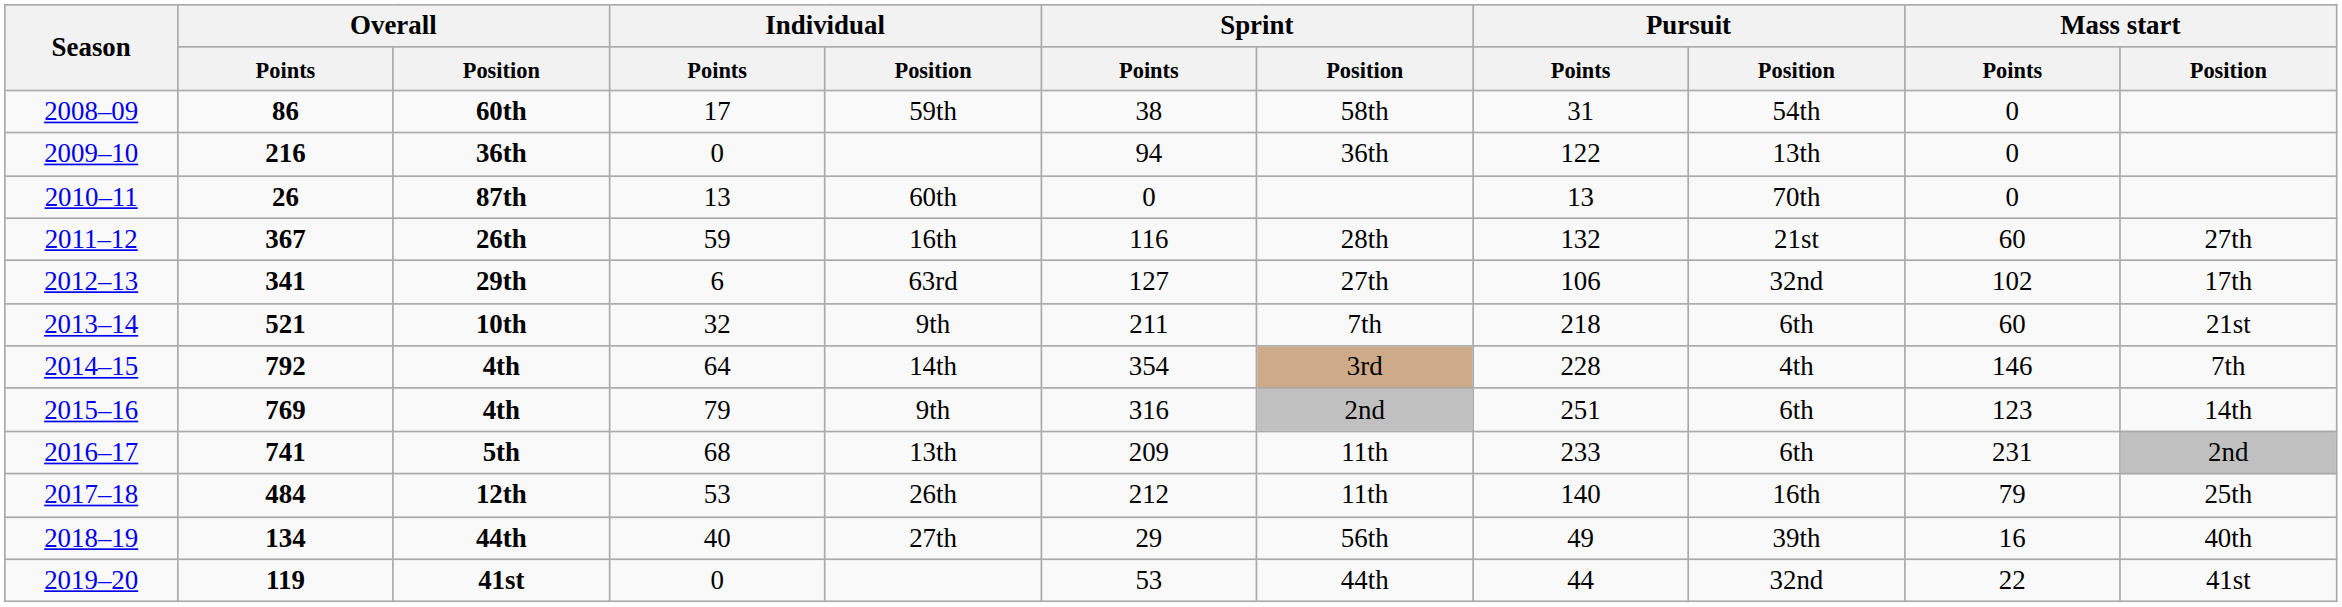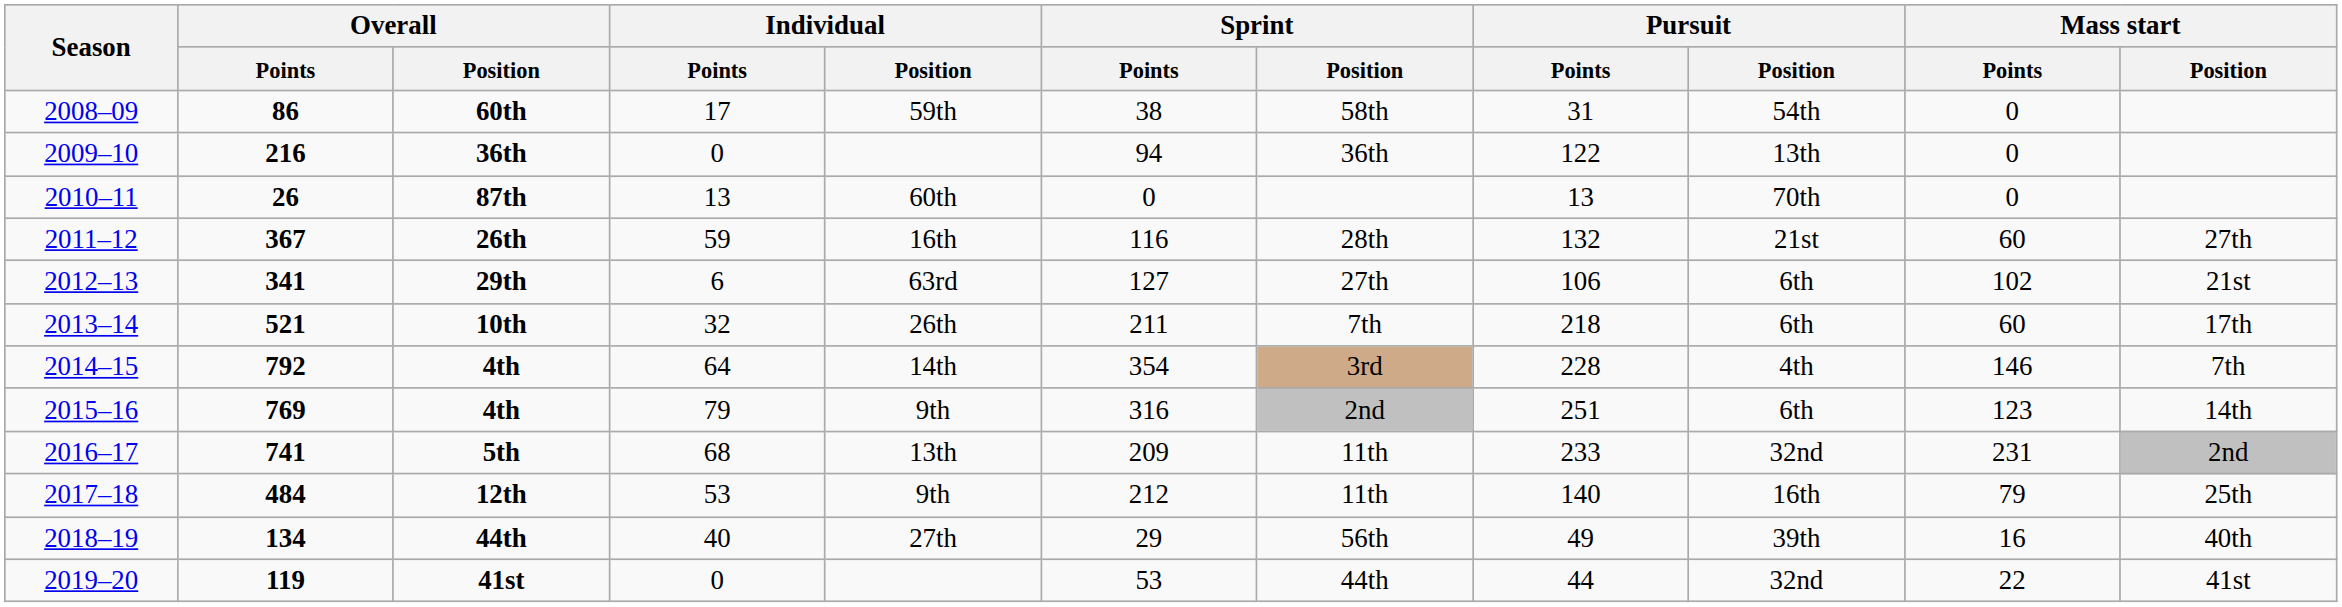 <table class="wikitable" style="text-align:center;" width="70%">
 <tr class="hintergrundfarbe5">
 <th rowspan="2" style="width:4%;">Season</th>
 <th colspan="2">Overall</th>
 <th colspan="2">Individual</th>
 <th colspan="2">Sprint</th>
 <th colspan="2">Pursuit</th>
 <th colspan="2">Mass start</th>
 </tr>
 <tr class="hintergrundfarbe5">
 <th style="width:5%;"><small>Points</small></th>
 <th style="width:5%;"><small>Position</small></th>
 <th style="width:5%;"><small>Points</small></th>
 <th style="width:5%;"><small>Position</small></th>
 <th style="width:5%;"><small>Points</small></th>
 <th style="width:5%;"><small>Position</small></th>
 <th style="width:5%;"><small>Points</small></th>
 <th style="width:5%;"><small>Position</small></th>
 <th style="width:5%;"><small>Points</small></th>
 <th style="width:5%;"><small>Position</small></th>
 </tr>
 <tr>
 <td><a href='#'>2008–09</a></td>
 <td><strong>86</strong></td>
 <td><strong>60th</strong></td>
 <td>17</td>
 <td>59th</td>
 <td>38</td>
 <td>58th</td>
 <td>31</td>
 <td>54th</td>
 <td>0</td>
 <td></td>
 </tr>
 <tr>
 <td><a href='#'>2009–10</a></td>
 <td><strong>216</strong></td>
 <td><strong>36th</strong></td>
 <td>0</td>
 <td></td>
 <td>94</td>
 <td>36th</td>
 <td>122</td>
 <td>13th</td>
 <td>0</td>
 <td></td>
 </tr>
 <tr>
 <td><a href='#'>2010–11</a></td>
 <td><strong>26</strong></td>
 <td><strong>87th</strong></td>
 <td>13</td>
 <td>60th</td>
 <td>0</td>
 <td></td>
 <td>13</td>
 <td>70th</td>
 <td>0</td>
 <td></td>
 </tr>
 <tr>
 <td><a href='#'>2011–12</a></td>
 <td><strong>367</strong></td>
 <td><strong>26th</strong></td>
 <td>59</td>
 <td>16th</td>
 <td>116</td>
 <td>28th</td>
 <td>132</td>
 <td>21st</td>
 <td>60</td>
 <td>27th</td>
 </tr>
 <tr>
 <td><a href='#'>2012–13</a></td>
 <td><strong>341</strong></td>
 <td><strong>29th</strong></td>
 <td>6</td>
 <td>63rd</td>
 <td>127</td>
 <td>27th</td>
 <td>106</td>
-<td>32nd</td>
+<td>6th</td>
 <td>102</td>
-<td>17th</td>
+<td>21st</td>
 </tr>
 <tr>
 <td><a href='#'>2013–14</a></td>
 <td><strong>521</strong></td>
 <td><strong>10th</strong></td>
 <td>32</td>
-<td>9th</td>
+<td>26th</td>
 <td>211</td>
 <td>7th</td>
 <td>218</td>
 <td>6th</td>
 <td>60</td>
-<td>21st</td>
+<td>17th</td>
 </tr>
 <tr>
 <td><a href='#'>2014–15</a></td>
 <td><strong>792</strong></td>
 <td><strong>4th</strong></td>
 <td>64</td>
 <td>14th</td>
 <td>354</td>
 <td style="background:#cfaa88;">3rd</td>
 <td>228</td>
 <td>4th</td>
 <td>146</td>
 <td>7th</td>
 </tr>
 <tr>
 <td><a href='#'>2015–16</a></td>
 <td><strong>769</strong></td>
 <td><strong>4th</strong></td>
 <td>79</td>
 <td>9th</td>
 <td>316</td>
 <td style="background:silver;">2nd</td>
 <td>251</td>
 <td>6th</td>
 <td>123</td>
 <td>14th</td>
 </tr>
 <tr>
 <td><a href='#'>2016–17</a></td>
 <td><strong>741</strong></td>
 <td><strong>5th</strong></td>
 <td>68</td>
 <td>13th</td>
 <td>209</td>
 <td>11th</td>
 <td>233</td>
-<td>6th</td>
+<td>32nd</td>
 <td>231</td>
 <td style="background:silver;">2nd</td>
 </tr>
 <tr>
 <td><a href='#'>2017–18</a></td>
 <td><strong>484</strong></td>
 <td><strong>12th</strong></td>
 <td>53</td>
-<td>26th</td>
+<td>9th</td>
 <td>212</td>
 <td>11th</td>
 <td>140</td>
 <td>16th</td>
 <td>79</td>
 <td>25th</td>
 </tr>
 <tr>
 <td><a href='#'>2018–19</a></td>
 <td><strong>134</strong></td>
 <td><strong>44th</strong></td>
 <td>40</td>
 <td>27th</td>
 <td>29</td>
 <td>56th</td>
 <td>49</td>
 <td>39th</td>
 <td>16</td>
 <td>40th</td>
 </tr>
 <tr>
 <td><a href='#'>2019–20</a></td>
 <td><strong>119</strong></td>
 <td><strong>41st</strong></td>
 <td>0</td>
 <td></td>
 <td>53</td>
 <td>44th</td>
 <td>44</td>
 <td>32nd</td>
 <td>22</td>
 <td>41st</td>
 </tr>
 </table>
